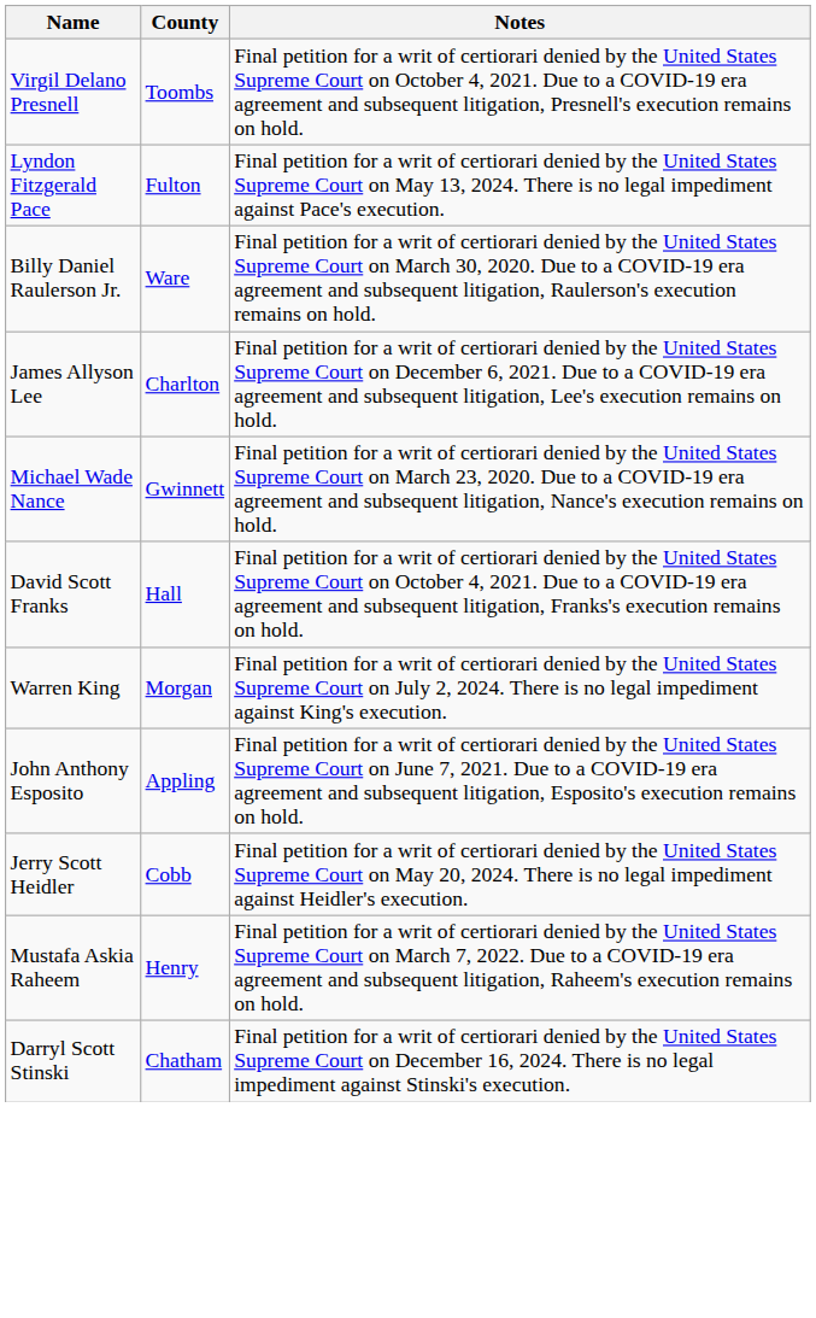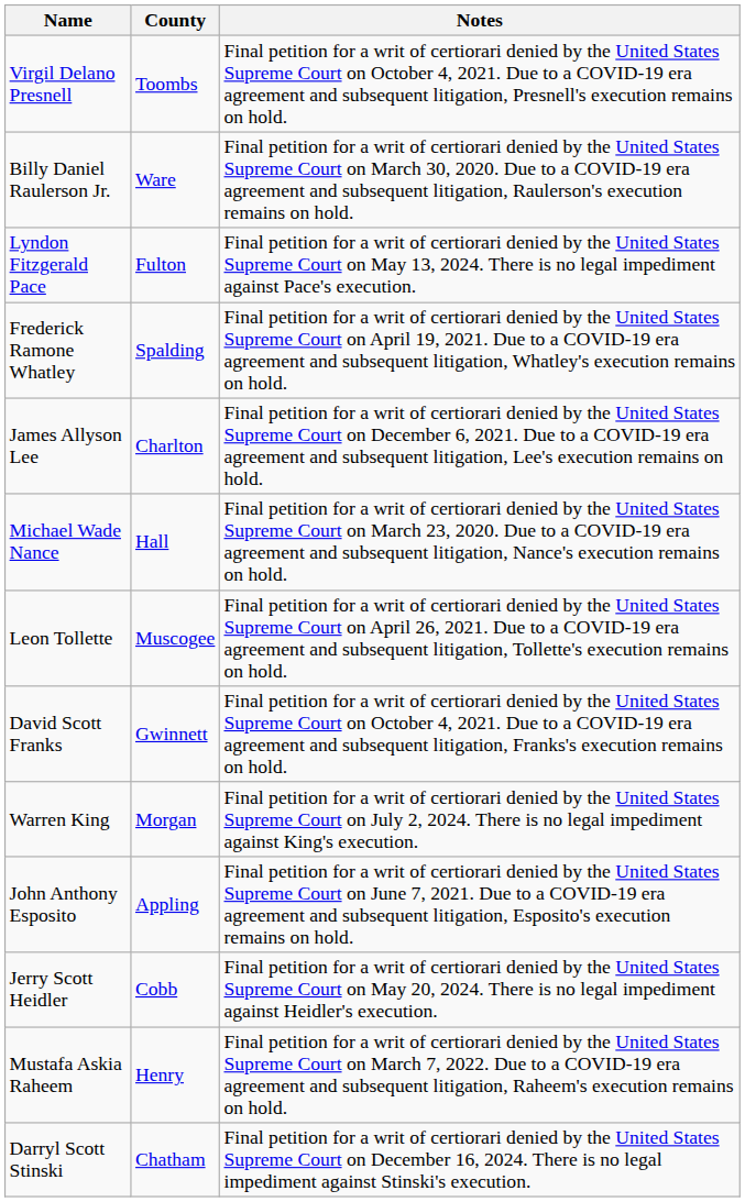 <table class="wikitable sortable">
 <tr>
 <th>Name</th>
 <th>County</th>
 <th>Notes</th>
 </tr>
 <tr>
 <td><a href='#'>Virgil Delano Presnell</a></td>
 <td><a href='#'>Toombs</a></td>
 <td>Final petition for a writ of certiorari denied by the <a href='#'>United States Supreme Court</a> on October 4, 2021. Due to a COVID-19 era agreement and subsequent litigation, Presnell's execution remains on hold.</td>
 </tr>
 <tr>
+<td>Billy Daniel Raulerson Jr.</td>
+<td><a href='#'>Ware</a></td>
+<td>Final petition for a writ of certiorari denied by the <a href='#'>United States Supreme Court</a> on March 30, 2020. Due to a COVID-19 era agreement and subsequent litigation, Raulerson's execution remains on hold.</td>
+</tr>
+<tr>
 <td><a href='#'>Lyndon Fitzgerald Pace</a></td>
 <td><a href='#'>Fulton</a></td>
 <td>Final petition for a writ of certiorari denied by the <a href='#'>United States Supreme Court</a> on May 13, 2024. There is no legal impediment against Pace's execution.</td>
 </tr>
 <tr>
-<td>Billy Daniel Raulerson Jr.</td>
-<td><a href='#'>Ware</a></td>
-<td>Final petition for a writ of certiorari denied by the <a href='#'>United States Supreme Court</a> on March 30, 2020. Due to a COVID-19 era agreement and subsequent litigation, Raulerson's execution remains on hold.</td>
+<td>Frederick Ramone Whatley</td>
+<td><a href='#'>Spalding</a></td>
+<td>Final petition for a writ of certiorari denied by the <a href='#'>United States Supreme Court</a> on April 19, 2021. Due to a COVID-19 era agreement and subsequent litigation, Whatley's execution remains on hold.</td>
 </tr>
 <tr>
 <td>James Allyson Lee</td>
 <td><a href='#'>Charlton</a></td>
 <td>Final petition for a writ of certiorari denied by the <a href='#'>United States Supreme Court</a> on December 6, 2021. Due to a COVID-19 era agreement and subsequent litigation, Lee's execution remains on hold.</td>
 </tr>
 <tr>
 <td><a href='#'>Michael Wade Nance</a></td>
-<td><a href='#'>Gwinnett</a></td>
+<td><a href='#'>Hall</a></td>
 <td>Final petition for a writ of certiorari denied by the <a href='#'>United States Supreme Court</a> on March 23, 2020. Due to a COVID-19 era agreement and subsequent litigation, Nance's execution remains on hold.</td>
 </tr>
 <tr>
+<td>Leon Tollette</td>
+<td><a href='#'>Muscogee</a></td>
+<td>Final petition for a writ of certiorari denied by the <a href='#'>United States Supreme Court</a> on April 26, 2021. Due to a COVID-19 era agreement and subsequent litigation, Tollette's execution remains on hold.</td>
+</tr>
+<tr>
 <td>David Scott Franks</td>
-<td><a href='#'>Hall</a></td>
+<td><a href='#'>Gwinnett</a></td>
 <td>Final petition for a writ of certiorari denied by the <a href='#'>United States Supreme Court</a> on October 4, 2021. Due to a COVID-19 era agreement and subsequent litigation, Franks's execution remains on hold.</td>
 </tr>
 <tr>
 <td>Warren King</td>
 <td><a href='#'>Morgan</a></td>
 <td>Final petition for a writ of certiorari denied by the <a href='#'>United States Supreme Court</a> on July 2, 2024. There is no legal impediment against King's execution.</td>
 </tr>
 <tr>
 <td>John Anthony Esposito</td>
 <td><a href='#'>Appling</a></td>
 <td>Final petition for a writ of certiorari denied by the <a href='#'>United States Supreme Court</a> on June 7, 2021. Due to a COVID-19 era agreement and subsequent litigation, Esposito's execution remains on hold.</td>
 </tr>
 <tr>
 <td>Jerry Scott Heidler</td>
 <td><a href='#'>Cobb</a></td>
 <td>Final petition for a writ of certiorari denied by the <a href='#'>United States Supreme Court</a> on May 20, 2024. There is no legal impediment against Heidler's execution.</td>
 </tr>
 <tr>
 <td>Mustafa Askia Raheem</td>
 <td><a href='#'>Henry</a></td>
 <td>Final petition for a writ of certiorari denied by the <a href='#'>United States Supreme Court</a> on March 7, 2022. Due to a COVID-19 era agreement and subsequent litigation, Raheem's execution remains on hold.</td>
 </tr>
 <tr>
 <td>Darryl Scott Stinski</td>
 <td><a href='#'>Chatham</a></td>
 <td>Final petition for a writ of certiorari denied by the <a href='#'>United States Supreme Court</a> on December 16, 2024. There is no legal impediment against Stinski's execution.</td>
 </tr>
 </table>
